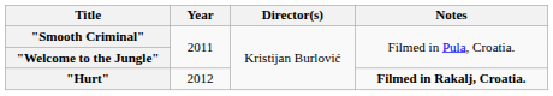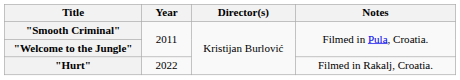 <table class="wikitable plainrowheaders" style="text-align:center;" border="1">
 <tr>
 <th scope="col" style="width:12em;">Title</th>
 <th scope="col" style="width:4em;">Year</th>
 <th scope="col" style="width:9em;">Director(s)</th>
 <th scope="col" style="width:14em;">Notes</th>
 </tr>
 <tr>
 <th scope="row">"Smooth Criminal"</th>
 <td rowspan="2">2011</td>
 <td rowspan="3">Kristijan Burlović</td>
 <td rowspan="2">Filmed in <a href='#'>Pula</a>, Croatia.</td>
 </tr>
 <tr>
 <th scope="row">"Welcome to the Jungle"</th>
 </tr>
 <tr>
 <th scope="row">"Hurt"</th>
-<td>2012</td>
-<td><strong>Filmed in Rakalj, Croatia.</strong></td>
+<td>2022</td>
+<td>Filmed in Rakalj, Croatia.</td>
 </tr>
 </table>
